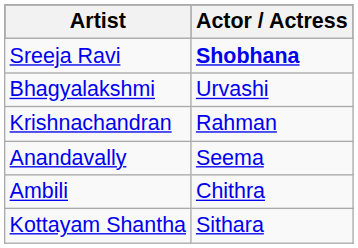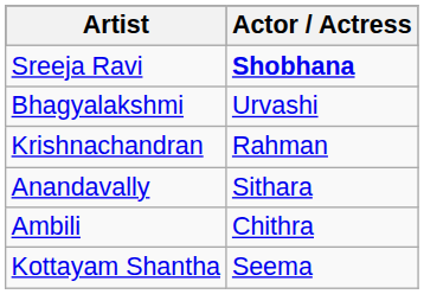 <table class="wikitable sortable">
 <tr style="background:#000;">
 <th>Artist</th>
 <th>Actor / Actress</th>
 </tr>
 <tr>
 <td><a href='#'>Sreeja Ravi</a></td>
 <td><strong><a href='#'>Shobhana</a></strong></td>
 </tr>
 <tr>
 <td><a href='#'>Bhagyalakshmi</a></td>
 <td><a href='#'>Urvashi</a></td>
 </tr>
 <tr>
 <td><a href='#'>Krishnachandran</a></td>
 <td><a href='#'>Rahman</a></td>
 </tr>
 <tr>
 <td><a href='#'>Anandavally</a></td>
-<td><a href='#'>Seema</a></td>
+<td><a href='#'>Sithara</a></td>
 </tr>
 <tr>
 <td><a href='#'>Ambili</a></td>
 <td><a href='#'>Chithra</a></td>
 </tr>
 <tr>
 <td><a href='#'>Kottayam Shantha</a></td>
-<td><a href='#'>Sithara</a></td>
+<td><a href='#'>Seema</a></td>
 </tr>
 </table>
